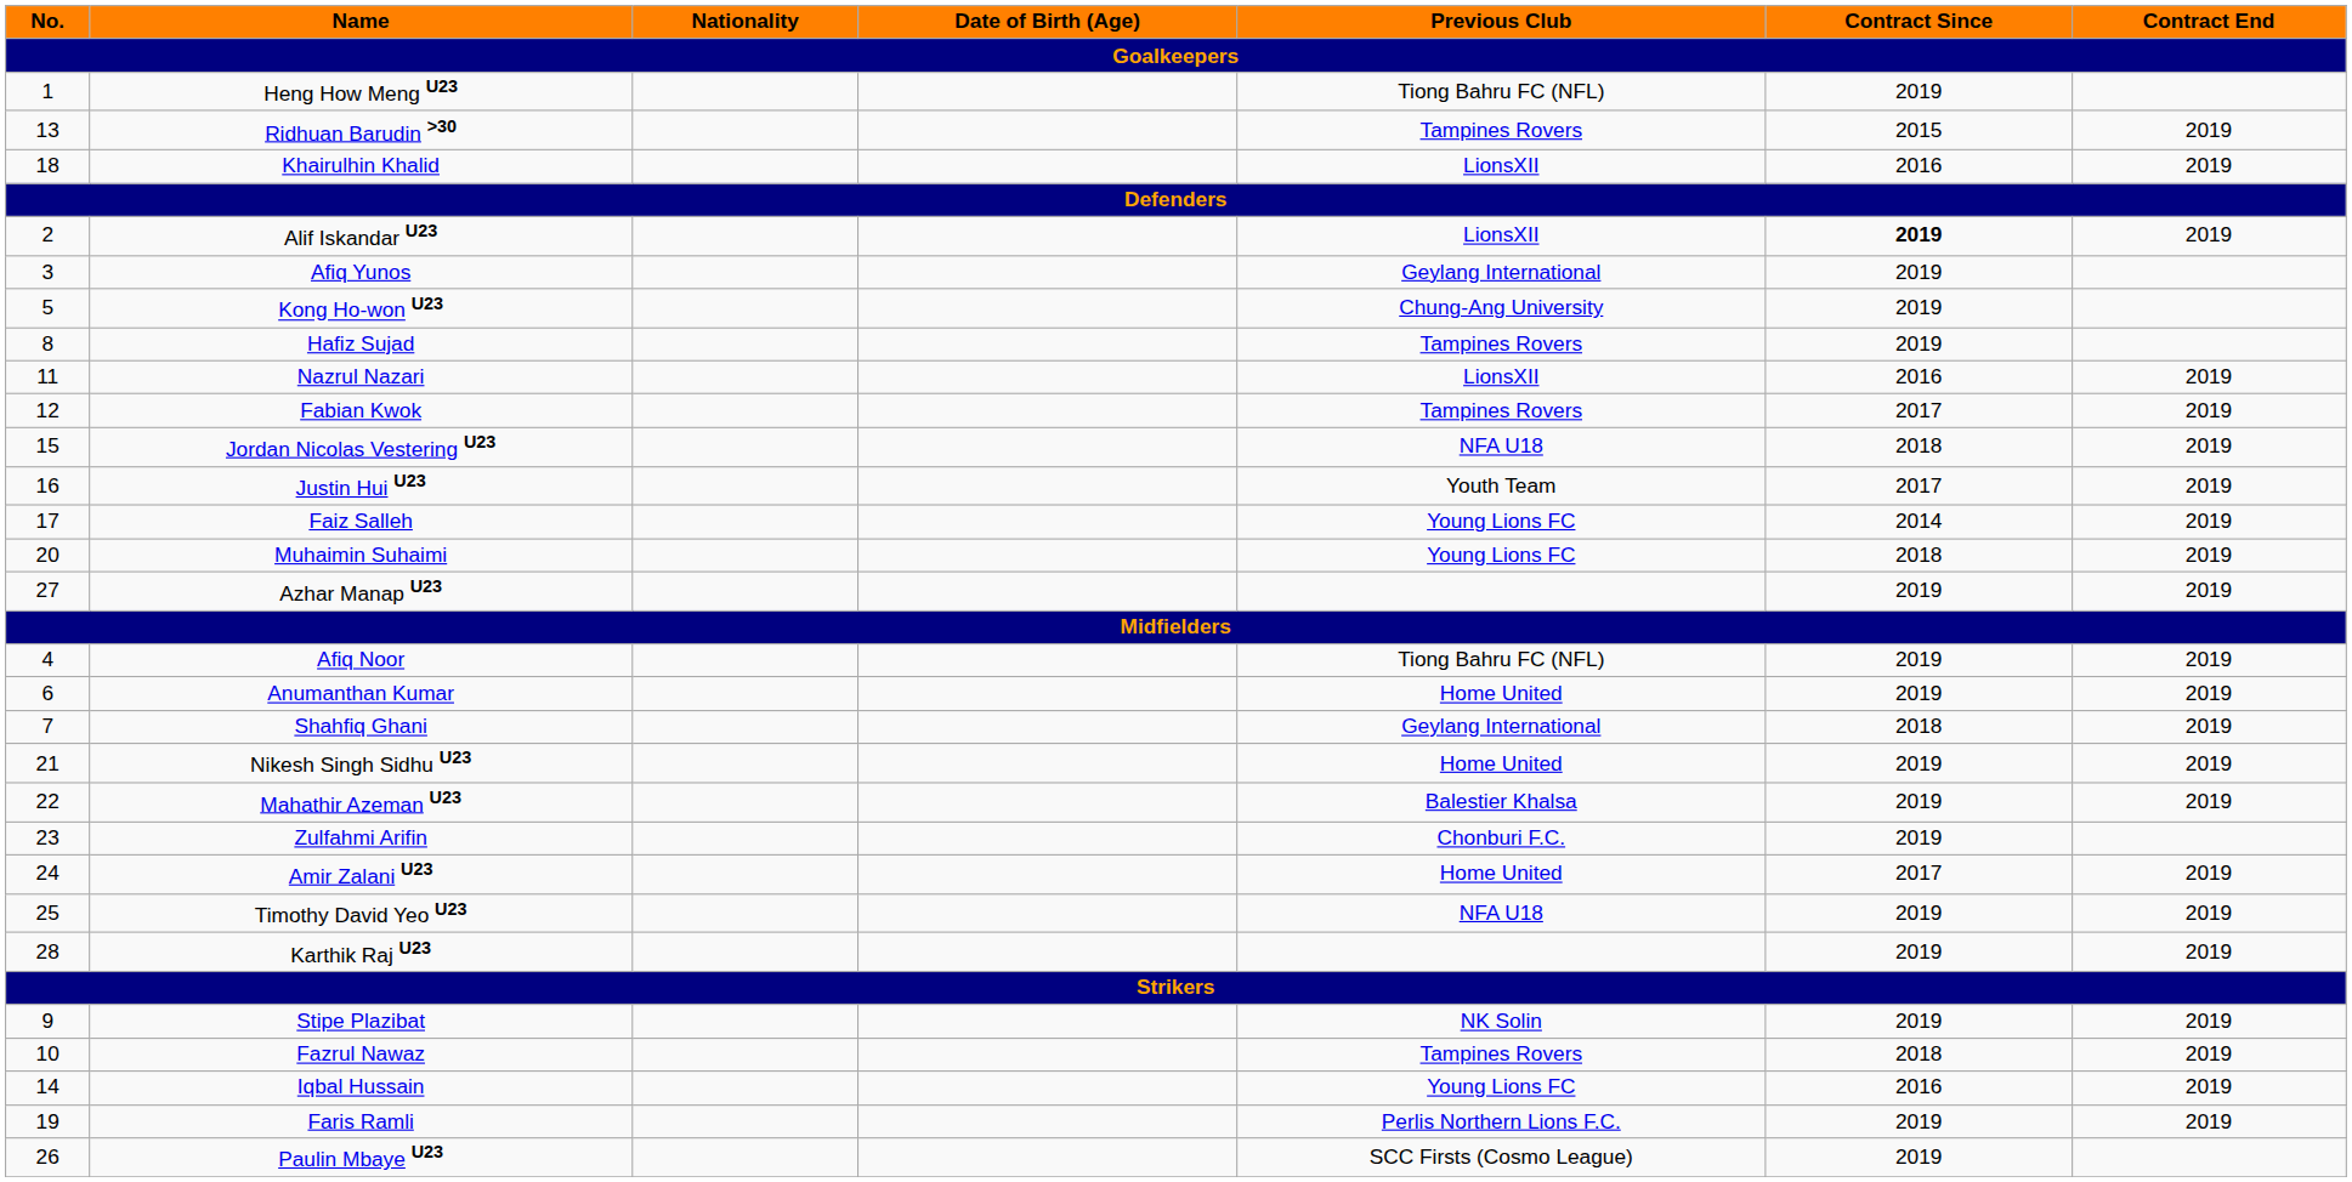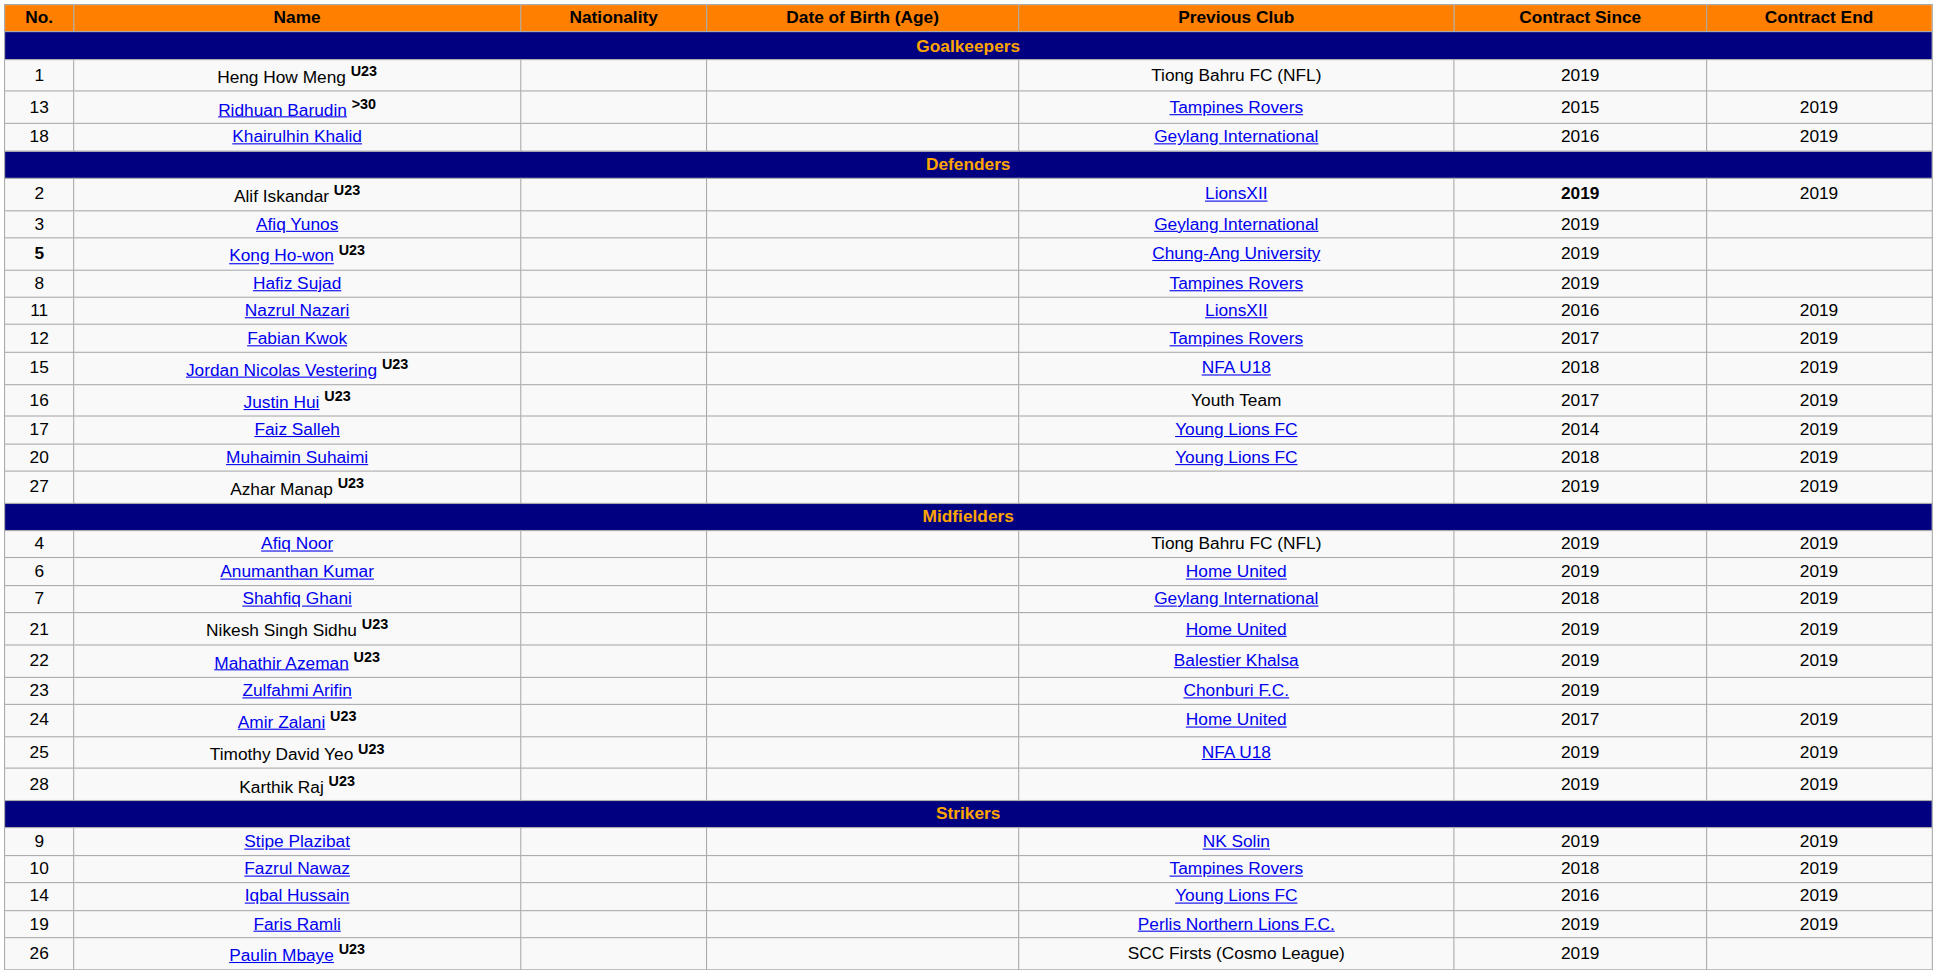 <table class="wikitable" style="text-align:center; font-size:100%; width:90%;">
 <tr>
 <th style="background:#FF8000; color:black; text-align:center;">No.</th>
 <th style="background:#FF8000; color:black; text-align:center;">Name</th>
 <th style="background:#FF8000; color:black; text-align:center;">Nationality</th>
 <th style="background:#FF8000; color:black; text-align:center;">Date of Birth (Age)</th>
 <th style="background:#FF8000; color:black; text-align:center;">Previous Club</th>
 <th style="background:#FF8000; color:black; text-align:center;">Contract Since</th>
 <th style="background:#FF8000; color:black; text-align:center;">Contract End</th>
 </tr>
 <tr>
 <th colspan="8" style="background:navy; color:orange; text-align:center;">Goalkeepers</th>
 </tr>
 <tr>
 <td>1</td>
 <td>Heng How Meng <sup><strong>U23</strong></sup></td>
 <td></td>
 <td></td>
 <td> Tiong Bahru FC (NFL)</td>
 <td>2019</td>
 <td></td>
 </tr>
 <tr>
 <td>13</td>
 <td><a href='#'>Ridhuan Barudin</a> <sup><strong>>30</strong></sup></td>
 <td></td>
 <td></td>
 <td> <a href='#'>Tampines Rovers</a></td>
 <td>2015</td>
 <td>2019</td>
 </tr>
 <tr>
 <td>18</td>
 <td><a href='#'>Khairulhin Khalid</a></td>
 <td></td>
 <td></td>
-<td> <a href='#'>LionsXII</a></td>
+<td> <a href='#'>Geylang International</a></td>
 <td>2016</td>
 <td>2019</td>
 </tr>
 <tr>
 <th colspan="8" style="background:navy; color:orange; text-align:center">Defenders</th>
 </tr>
 <tr>
 <td>2</td>
 <td>Alif Iskandar <sup><strong>U23</strong></sup></td>
 <td></td>
 <td></td>
 <td> <a href='#'>LionsXII</a></td>
 <td><strong>2019</strong></td>
 <td>2019</td>
 </tr>
 <tr>
 <td>3</td>
 <td><a href='#'>Afiq Yunos</a></td>
 <td></td>
 <td></td>
 <td> <a href='#'>Geylang International</a></td>
 <td>2019</td>
 <td></td>
 </tr>
 <tr>
-<td>5</td>
+<td><strong>5</strong></td>
 <td><a href='#'>Kong Ho-won</a> <sup><strong>U23</strong></sup></td>
 <td></td>
 <td></td>
 <td> <a href='#'>Chung-Ang University</a></td>
 <td>2019</td>
 <td></td>
 </tr>
 <tr>
 <td>8</td>
 <td><a href='#'>Hafiz Sujad</a></td>
 <td></td>
 <td></td>
 <td> <a href='#'>Tampines Rovers</a></td>
 <td>2019</td>
 <td></td>
 </tr>
 <tr>
 <td>11</td>
 <td><a href='#'>Nazrul Nazari</a></td>
 <td></td>
 <td></td>
 <td> <a href='#'>LionsXII</a></td>
 <td>2016</td>
 <td>2019</td>
 </tr>
 <tr>
 <td>12</td>
 <td><a href='#'>Fabian Kwok</a></td>
 <td></td>
 <td></td>
 <td> <a href='#'>Tampines Rovers</a></td>
 <td>2017</td>
 <td>2019</td>
 </tr>
 <tr>
 <td>15</td>
 <td><a href='#'>Jordan Nicolas Vestering</a> <sup> <strong>U23</strong> </sup></td>
 <td> </td>
 <td></td>
 <td> <a href='#'>NFA U18</a></td>
 <td>2018</td>
 <td>2019</td>
 </tr>
 <tr>
 <td>16</td>
 <td><a href='#'>Justin Hui</a> <sup><strong>U23</strong></sup></td>
 <td></td>
 <td></td>
 <td>Youth Team</td>
 <td>2017</td>
 <td>2019</td>
 </tr>
 <tr>
 <td>17</td>
 <td><a href='#'>Faiz Salleh</a></td>
 <td></td>
 <td></td>
 <td> <a href='#'>Young Lions FC</a></td>
 <td>2014</td>
 <td>2019</td>
 </tr>
 <tr>
 <td>20</td>
 <td><a href='#'>Muhaimin Suhaimi</a></td>
 <td></td>
 <td></td>
 <td> <a href='#'>Young Lions FC</a></td>
 <td>2018</td>
 <td>2019</td>
 </tr>
 <tr>
 <td>27</td>
 <td>Azhar Manap <sup><strong>U23</strong></sup></td>
 <td></td>
 <td></td>
 <td></td>
 <td>2019</td>
 <td>2019</td>
 </tr>
 <tr>
 <th colspan="8" style="background:navy; color:orange; text-align:center">Midfielders</th>
 </tr>
 <tr>
 <td>4</td>
 <td><a href='#'>Afiq Noor</a></td>
 <td></td>
 <td></td>
 <td> Tiong Bahru FC (NFL)</td>
 <td>2019</td>
 <td>2019</td>
 </tr>
 <tr>
 <td>6</td>
 <td><a href='#'>Anumanthan Kumar</a></td>
 <td></td>
 <td></td>
 <td> <a href='#'>Home United</a></td>
 <td>2019</td>
 <td>2019</td>
 </tr>
 <tr>
 <td>7</td>
 <td><a href='#'>Shahfiq Ghani</a></td>
 <td></td>
 <td></td>
 <td> <a href='#'>Geylang International</a></td>
 <td>2018</td>
 <td>2019</td>
 </tr>
 <tr>
 <td>21</td>
 <td>Nikesh Singh Sidhu <sup><strong>U23</strong></sup></td>
 <td></td>
 <td></td>
 <td> <a href='#'>Home United</a></td>
 <td>2019</td>
 <td>2019</td>
 </tr>
 <tr>
 <td>22</td>
 <td><a href='#'>Mahathir Azeman</a> <sup><strong>U23</strong></sup></td>
 <td></td>
 <td></td>
 <td> <a href='#'>Balestier Khalsa</a></td>
 <td>2019</td>
 <td>2019</td>
 </tr>
 <tr>
 <td>23</td>
 <td><a href='#'>Zulfahmi Arifin</a></td>
 <td></td>
 <td></td>
 <td> <a href='#'>Chonburi F.C.</a></td>
 <td>2019</td>
 <td></td>
 </tr>
 <tr>
 <td>24</td>
 <td><a href='#'>Amir Zalani</a> <sup><strong>U23</strong></sup></td>
 <td></td>
 <td></td>
 <td> <a href='#'>Home United</a></td>
 <td>2017</td>
 <td>2019</td>
 </tr>
 <tr>
 <td>25</td>
 <td>Timothy David Yeo <sup><strong>U23</strong></sup></td>
 <td></td>
 <td></td>
 <td> <a href='#'>NFA U18</a></td>
 <td>2019</td>
 <td>2019</td>
 </tr>
 <tr>
 <td>28</td>
 <td>Karthik Raj <sup><strong>U23</strong></sup></td>
 <td></td>
 <td></td>
 <td></td>
 <td>2019</td>
 <td>2019</td>
 </tr>
 <tr>
 <th colspan="8" style="background:navy; color:orange; text-align:center">Strikers</th>
 </tr>
 <tr>
 <td>9</td>
 <td><a href='#'>Stipe Plazibat</a></td>
 <td></td>
 <td></td>
 <td><a href='#'>NK Solin</a></td>
 <td>2019</td>
 <td>2019</td>
 </tr>
 <tr>
 <td>10</td>
 <td><a href='#'>Fazrul Nawaz</a></td>
 <td></td>
 <td></td>
 <td> <a href='#'>Tampines Rovers</a></td>
 <td>2018</td>
 <td>2019</td>
 </tr>
 <tr>
 <td>14</td>
 <td><a href='#'>Iqbal Hussain</a></td>
 <td></td>
 <td></td>
 <td> <a href='#'>Young Lions FC</a></td>
 <td>2016</td>
 <td>2019</td>
 </tr>
 <tr>
 <td>19</td>
 <td><a href='#'>Faris Ramli</a></td>
 <td></td>
 <td></td>
 <td> <a href='#'>Perlis Northern Lions F.C.</a></td>
 <td>2019</td>
 <td>2019</td>
 </tr>
 <tr>
 <td>26</td>
 <td><a href='#'>Paulin Mbaye</a> <sup><strong>U23</strong></sup></td>
 <td></td>
 <td></td>
 <td> SCC Firsts (Cosmo League)</td>
 <td>2019</td>
 <td></td>
 </tr>
 <tr>
 </tr>
 </table>
